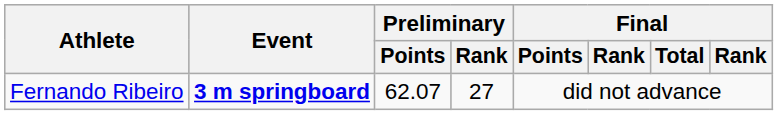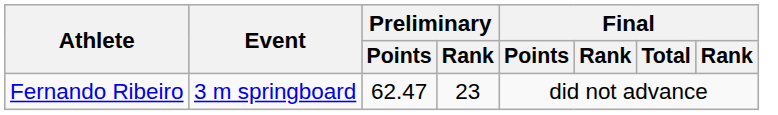 <table class="wikitable" style="font-size:90%">
 <tr>
 <th rowspan="2">Athlete</th>
 <th rowspan="2">Event</th>
 <th colspan=2>Preliminary</th>
 <th colspan=4>Final</th>
 </tr>
 <tr style="font-size:95%">
 <th>Points</th>
 <th>Rank</th>
 <th>Points</th>
 <th>Rank</th>
 <th>Total</th>
 <th>Rank</th>
 </tr>
 <tr align=center>
 <td rowspan=1><a href='#'>Fernando Ribeiro</a></td>
-<td rowspan=1><strong><a href='#'>3 m springboard</a></strong></td>
-<td style="text-align:center;">62.07</td>
-<td style="text-align:center;">27</td>
+<td rowspan=1><a href='#'>3 m springboard</a></td>
+<td style="text-align:center;">62.47</td>
+<td style="text-align:center;">23</td>
 <td style="text-align:center;" colspan=6>did not advance</td>
 </tr>
 </table>
